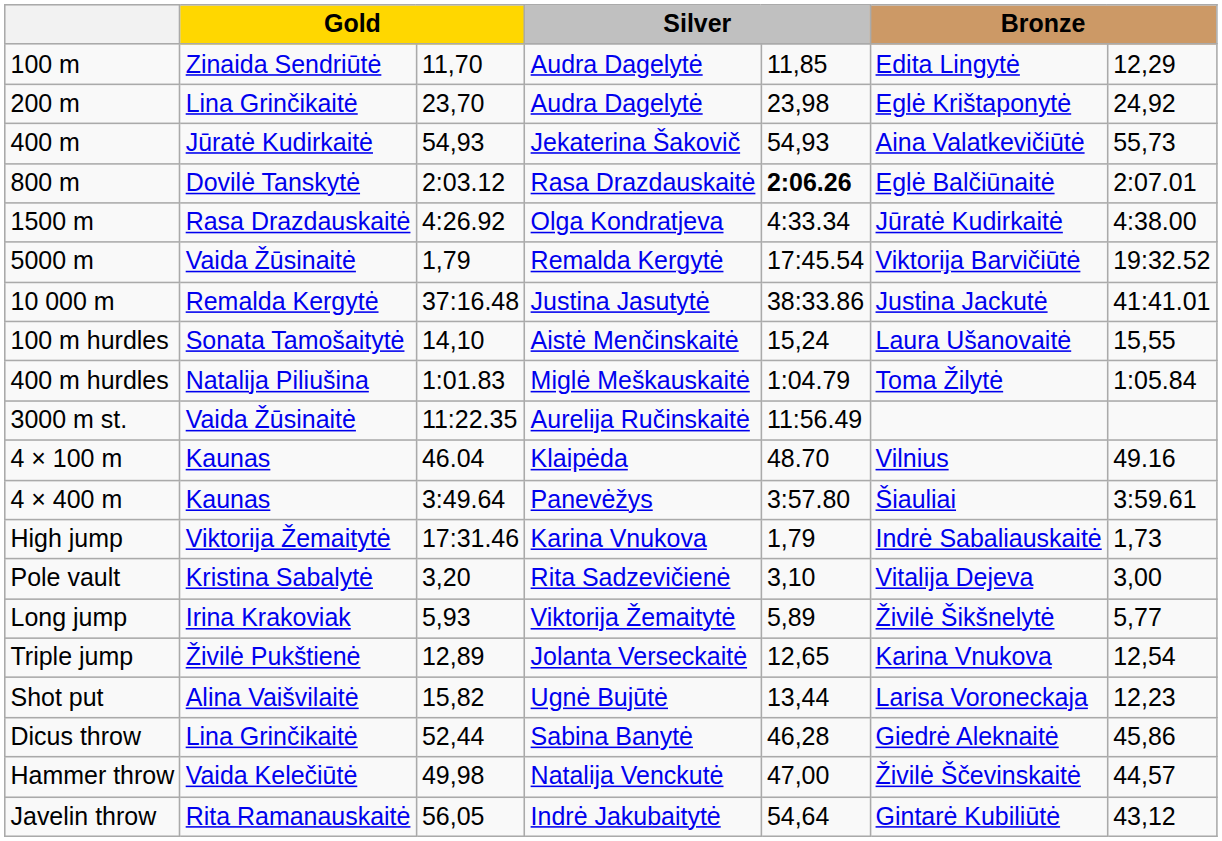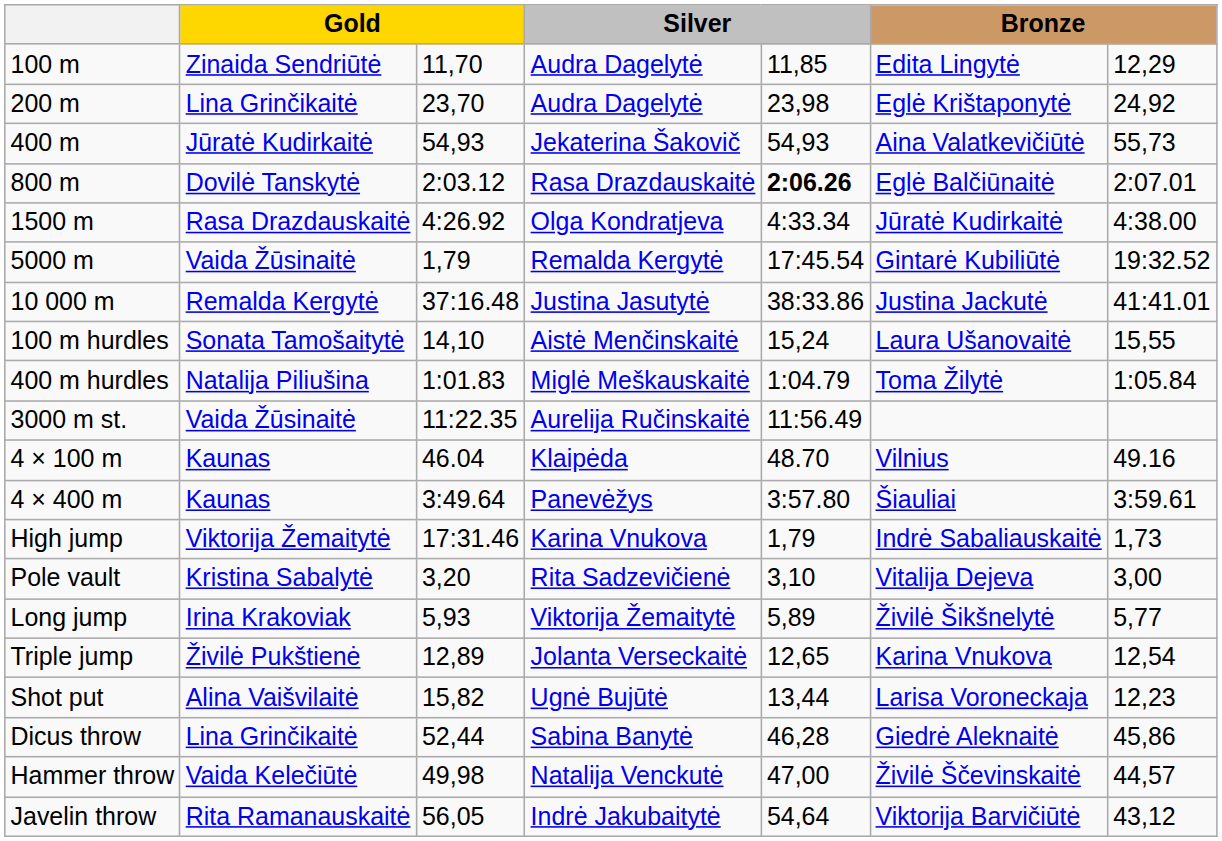 <table class="wikitable">
 <tr>
 <th></th>
 <th style="background:gold;" colspan=2>Gold</th>
 <th style="background:silver;" colspan=2>Silver</th>
 <th style="background:#CC9966;" colspan=2>Bronze</th>
 </tr>
 <tr>
 <td>100 m</td>
 <td><a href='#'>Zinaida Sendriūtė</a></td>
 <td>11,70</td>
 <td><a href='#'>Audra Dagelytė</a></td>
 <td>11,85</td>
 <td><a href='#'>Edita Lingytė</a></td>
 <td>12,29</td>
 </tr>
 <tr>
 <td>200 m</td>
 <td><a href='#'>Lina Grinčikaitė</a></td>
 <td>23,70</td>
 <td><a href='#'>Audra Dagelytė</a></td>
 <td>23,98</td>
 <td><a href='#'>Eglė Krištaponytė</a></td>
 <td>24,92</td>
 </tr>
 <tr>
 <td>400 m</td>
 <td><a href='#'>Jūratė Kudirkaitė</a></td>
 <td>54,93</td>
 <td><a href='#'>Jekaterina Šakovič</a></td>
 <td>54,93</td>
 <td><a href='#'>Aina Valatkevičiūtė</a></td>
 <td>55,73</td>
 </tr>
 <tr>
 <td>800 m</td>
 <td><a href='#'>Dovilė Tanskytė</a></td>
 <td>2:03.12</td>
 <td><a href='#'>Rasa Drazdauskaitė</a></td>
 <td><strong>2:06.26</strong></td>
 <td><a href='#'>Eglė Balčiūnaitė</a></td>
 <td>2:07.01</td>
 </tr>
 <tr>
 <td>1500 m</td>
 <td><a href='#'>Rasa Drazdauskaitė</a></td>
 <td>4:26.92</td>
 <td><a href='#'>Olga Kondratjeva</a></td>
 <td>4:33.34</td>
 <td><a href='#'>Jūratė Kudirkaitė</a></td>
 <td>4:38.00</td>
 </tr>
 <tr>
 <td>5000 m</td>
 <td><a href='#'>Vaida Žūsinaitė</a></td>
 <td>1,79</td>
 <td><a href='#'>Remalda Kergytė</a></td>
 <td>17:45.54</td>
-<td><a href='#'>Viktorija Barvičiūtė</a></td>
+<td><a href='#'>Gintarė Kubiliūtė</a></td>
 <td>19:32.52</td>
 </tr>
 <tr>
 <td>10 000 m</td>
 <td><a href='#'>Remalda Kergytė</a></td>
 <td>37:16.48</td>
 <td><a href='#'>Justina Jasutytė</a></td>
 <td>38:33.86</td>
 <td><a href='#'>Justina Jackutė</a></td>
 <td>41:41.01</td>
 </tr>
 <tr>
 <td>100 m hurdles</td>
 <td><a href='#'>Sonata Tamošaitytė</a></td>
 <td>14,10</td>
 <td><a href='#'>Aistė Menčinskaitė</a></td>
 <td>15,24</td>
 <td><a href='#'>Laura Ušanovaitė</a></td>
 <td>15,55</td>
 </tr>
 <tr>
 <td>400 m hurdles</td>
 <td><a href='#'>Natalija Piliušina</a></td>
 <td>1:01.83</td>
 <td><a href='#'>Miglė Meškauskaitė</a></td>
 <td>1:04.79</td>
 <td><a href='#'>Toma Žilytė</a></td>
 <td>1:05.84</td>
 </tr>
 <tr>
 <td>3000 m st.</td>
 <td><a href='#'>Vaida Žūsinaitė</a></td>
 <td>11:22.35</td>
 <td><a href='#'>Aurelija Ručinskaitė</a></td>
 <td>11:56.49</td>
 <td></td>
 <td></td>
 </tr>
 <tr>
 <td>4 × 100 m</td>
 <td><a href='#'>Kaunas</a></td>
 <td>46.04</td>
 <td><a href='#'>Klaipėda</a></td>
 <td>48.70</td>
 <td><a href='#'>Vilnius</a></td>
 <td>49.16</td>
 </tr>
 <tr>
 <td>4 × 400 m</td>
 <td><a href='#'>Kaunas</a></td>
 <td>3:49.64</td>
 <td><a href='#'>Panevėžys</a></td>
 <td>3:57.80</td>
 <td><a href='#'>Šiauliai</a></td>
 <td>3:59.61</td>
 </tr>
 <tr>
 <td>High jump</td>
 <td><a href='#'>Viktorija Žemaitytė</a></td>
 <td>17:31.46</td>
 <td><a href='#'>Karina Vnukova</a></td>
 <td>1,79</td>
 <td><a href='#'>Indrė Sabaliauskaitė</a></td>
 <td>1,73</td>
 </tr>
 <tr>
 <td>Pole vault</td>
 <td><a href='#'>Kristina Sabalytė</a></td>
 <td>3,20</td>
 <td><a href='#'>Rita Sadzevičienė</a></td>
 <td>3,10</td>
 <td><a href='#'>Vitalija Dejeva</a></td>
 <td>3,00</td>
 </tr>
 <tr>
 <td>Long jump</td>
 <td><a href='#'>Irina Krakoviak</a></td>
 <td>5,93</td>
 <td><a href='#'>Viktorija Žemaitytė</a></td>
 <td>5,89</td>
 <td><a href='#'>Živilė Šikšnelytė</a></td>
 <td>5,77</td>
 </tr>
 <tr>
 <td>Triple jump</td>
 <td><a href='#'>Živilė Pukštienė</a></td>
 <td>12,89</td>
 <td><a href='#'>Jolanta Verseckaitė</a></td>
 <td>12,65</td>
 <td><a href='#'>Karina Vnukova</a></td>
 <td>12,54</td>
 </tr>
 <tr>
 <td>Shot put</td>
 <td><a href='#'>Alina Vaišvilaitė</a></td>
 <td>15,82</td>
 <td><a href='#'>Ugnė Bujūtė</a></td>
 <td>13,44</td>
 <td><a href='#'>Larisa Voroneckaja</a></td>
 <td>12,23</td>
 </tr>
 <tr>
 <td>Dicus throw</td>
 <td><a href='#'>Lina Grinčikaitė</a></td>
 <td>52,44</td>
 <td><a href='#'>Sabina Banytė</a></td>
 <td>46,28</td>
 <td><a href='#'>Giedrė Aleknaitė</a></td>
 <td>45,86</td>
 </tr>
 <tr>
 <td>Hammer throw</td>
 <td><a href='#'>Vaida Kelečiūtė</a></td>
 <td>49,98</td>
 <td><a href='#'>Natalija Venckutė</a></td>
 <td>47,00</td>
 <td><a href='#'>Živilė Ščevinskaitė</a></td>
 <td>44,57</td>
 </tr>
 <tr>
 <td>Javelin throw</td>
 <td><a href='#'>Rita Ramanauskaitė</a></td>
 <td>56,05</td>
 <td><a href='#'>Indrė Jakubaitytė</a></td>
 <td>54,64</td>
-<td><a href='#'>Gintarė Kubiliūtė</a></td>
+<td><a href='#'>Viktorija Barvičiūtė</a></td>
 <td>43,12</td>
 </tr>
 </table>
